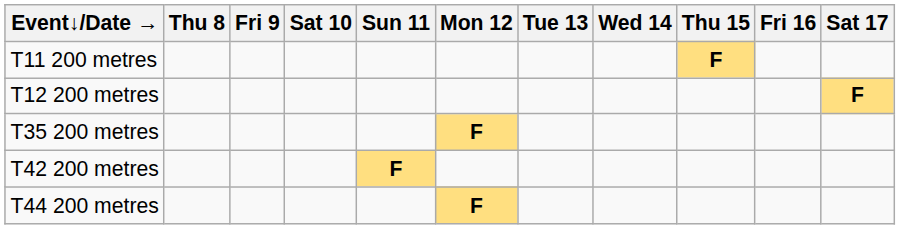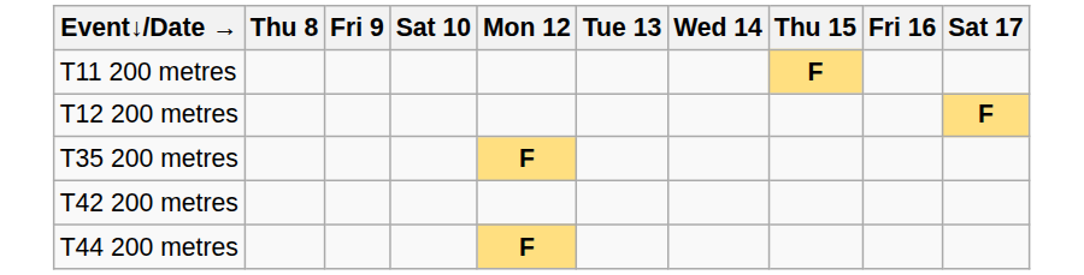 <table class="wikitable" style="margin:0.5em auto; font-size:90%; line-height:1.25em;">
 <tr align="center">
 <th>Event↓/Date →</th>
 <th>Thu 8</th>
 <th>Fri 9</th>
 <th>Sat 10</th>
-<th>Sun 11</th>
 <th>Mon 12</th>
 <th>Tue 13</th>
 <th>Wed 14</th>
 <th>Thu 15</th>
 <th>Fri 16</th>
 <th>Sat 17</th>
 </tr>
 <tr align="center">
 <td align="left">T11 200 metres</td>
-<td></td>
 <td></td>
 <td></td>
 <td></td>
 <td></td>
 <td></td>
 <td></td>
 <td bgcolor="#FFDF80"><strong>F</strong></td>
 <td></td>
 <td></td>
 </tr>
 <tr align="center">
 <td align="left">T12 200 metres</td>
 <td></td>
 <td></td>
 <td></td>
 <td></td>
 <td></td>
 <td></td>
 <td></td>
 <td></td>
-<td></td>
 <td bgcolor="#FFDF80"><strong>F</strong></td>
 </tr>
 <tr align="center">
 <td align="left">T35 200 metres</td>
-<td></td>
 <td></td>
 <td></td>
 <td></td>
 <td bgcolor="#FFDF80"><strong>F</strong></td>
 <td></td>
 <td></td>
 <td></td>
 <td></td>
 <td></td>
 </tr>
 <tr align="center">
 <td align="left">T42 200 metres</td>
 <td></td>
 <td></td>
 <td></td>
-<td bgcolor="#FFDF80"><strong>F</strong></td>
 <td></td>
 <td></td>
 <td></td>
 <td></td>
 <td></td>
 <td></td>
 </tr>
 <tr align="center">
 <td align="left">T44 200 metres</td>
 <td></td>
 <td></td>
 <td></td>
-<td></td>
 <td bgcolor="#FFDF80"><strong>F</strong></td>
 <td></td>
 <td></td>
 <td></td>
 <td></td>
 <td></td>
 </tr>
 </table>
